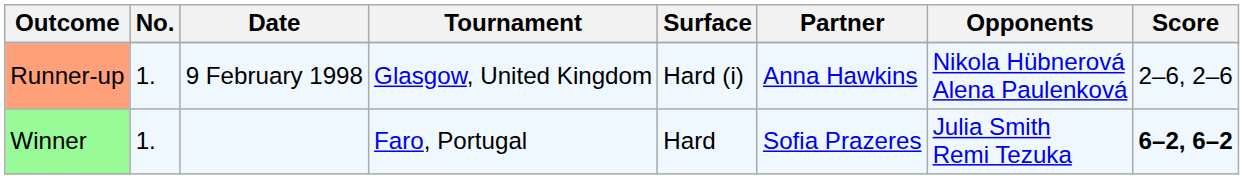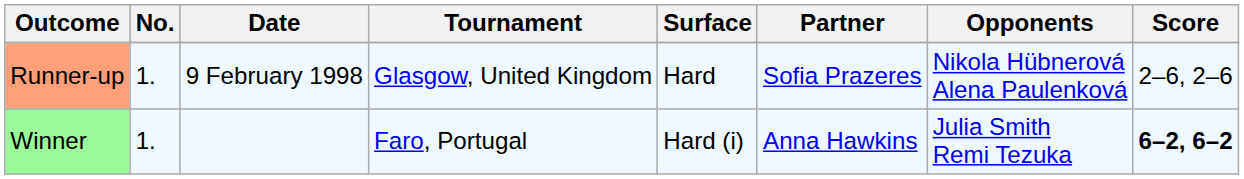 <table class="wikitable">
 <tr>
 <th>Outcome</th>
 <th>No.</th>
 <th>Date</th>
 <th>Tournament</th>
 <th>Surface</th>
 <th>Partner</th>
 <th>Opponents</th>
 <th>Score</th>
 </tr>
 <tr style="background:#f0f8ff;">
 </tr>
 <tr bgcolor="#f0f8ff">
 <td bgcolor="FFA07A">Runner-up</td>
 <td>1.</td>
 <td>9 February 1998</td>
 <td><a href='#'>Glasgow</a>, United Kingdom</td>
-<td>Hard (i)</td>
-<td> <a href='#'>Anna Hawkins</a></td>
+<td>Hard</td>
+<td> <a href='#'>Sofia Prazeres</a></td>
 <td> <a href='#'>Nikola Hübnerová</a><br> <a href='#'>Alena Paulenková</a></td>
 <td>2–6, 2–6</td>
 </tr>
 <tr style="background:#f0f8ff;">
 <td bgcolor="98FB98">Winner</td>
 <td>1.</td>
 <td></td>
 <td><a href='#'>Faro</a>, Portugal</td>
-<td>Hard</td>
-<td> <a href='#'>Sofia Prazeres</a></td>
+<td>Hard (i)</td>
+<td> <a href='#'>Anna Hawkins</a></td>
 <td> <a href='#'>Julia Smith</a> <br>  <a href='#'>Remi Tezuka</a></td>
 <td><strong>6–2, 6–2</strong></td>
 </tr>
 </table>
